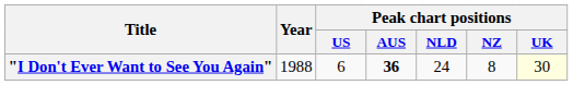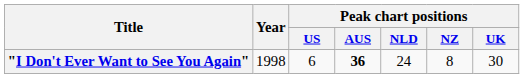 <table class="wikitable plainrowheaders" style="text-align:center;">
 <tr>
 <th scope="col" rowspan="2">Title</th>
 <th scope="col" rowspan="2">Year</th>
 <th scope="col" colspan="5">Peak chart positions</th>
 </tr>
 <tr>
 <th scope="col" style="width:3em;font-size:90%;"><a href='#'>US</a></th>
 <th scope="col" style="width:3em;font-size:90%;"><a href='#'>AUS</a><br></th>
 <th scope="col" style="width:3em;font-size:90%;"><a href='#'>NLD</a><br></th>
 <th scope="col" style="width:3em;font-size:90%;"><a href='#'>NZ</a><br></th>
 <th scope="col" style="width:3em;font-size:90%;"><a href='#'>UK</a><br></th>
 </tr>
 <tr>
 <th scope="row">"<a href='#'>I Don't Ever Want to See You Again</a>"</th>
-<td>1988</td>
+<td>1998</td>
 <td>6</td>
 <td><strong>36</strong></td>
 <td>24</td>
 <td>8</td>
-<td style="background: lightyellow;">30</td>
+<td>30</td>
 </tr>
 </table>
